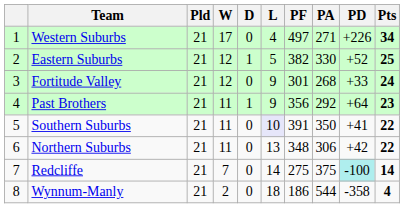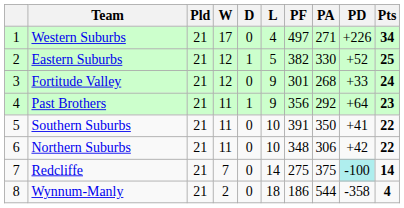 <table class="wikitable" style="text-align:center;">
 <tr>
 <th width="20"></th>
 <th width="175">Team</th>
 <th width="20">Pld</th>
 <th width="20">W</th>
 <th width="20">D</th>
 <th width="20">L</th>
 <th width="20">PF</th>
 <th width="20">PA</th>
 <th width="20">PD</th>
 <th width="20">Pts</th>
 </tr>
 <tr style="background: #ccffcc;">
 <td>1</td>
 <td style="text-align:left;"> <a href='#'>Western Suburbs</a></td>
 <td>21</td>
 <td>17</td>
 <td>0</td>
 <td>4</td>
 <td>497</td>
 <td>271</td>
 <td>+226</td>
 <td><strong>34</strong></td>
 </tr>
 <tr style="background: #ccffcc;">
 <td>2</td>
 <td style="text-align:left;"> <a href='#'>Eastern Suburbs</a></td>
 <td>21</td>
 <td>12</td>
 <td>1</td>
 <td>5</td>
 <td>382</td>
 <td>330</td>
 <td>+52</td>
 <td><strong>25</strong></td>
 </tr>
 <tr style="background: #ccffcc;">
 <td>3</td>
 <td style="text-align:left;"> <a href='#'>Fortitude Valley</a></td>
 <td>21</td>
 <td>12</td>
 <td>0</td>
 <td>9</td>
 <td>301</td>
 <td>268</td>
 <td>+33</td>
 <td><strong>24</strong></td>
 </tr>
 <tr style="background: #ccffcc;">
 <td>4</td>
 <td style="text-align:left;"> <a href='#'>Past Brothers</a></td>
 <td>21</td>
 <td>11</td>
 <td>1</td>
 <td>9</td>
 <td>356</td>
 <td>292</td>
 <td>+64</td>
 <td><strong>23</strong></td>
 </tr>
 <tr>
 <td>5</td>
 <td style="text-align:left;"> <a href='#'>Southern Suburbs</a></td>
 <td>21</td>
 <td>11</td>
 <td>0</td>
-<td style="background: lavender;">10</td>
+<td>10</td>
 <td>391</td>
 <td>350</td>
 <td>+41</td>
 <td><strong>22</strong></td>
 </tr>
 <tr>
 <td>6</td>
 <td style="text-align:left;"> <a href='#'>Northern Suburbs</a></td>
 <td>21</td>
 <td>11</td>
 <td>0</td>
-<td>13</td>
+<td>10</td>
 <td>348</td>
 <td>306</td>
 <td>+42</td>
 <td><strong>22</strong></td>
 </tr>
 <tr>
 <td>7</td>
 <td style="text-align:left;"> <a href='#'>Redcliffe</a></td>
 <td>21</td>
 <td>7</td>
 <td>0</td>
 <td>14</td>
 <td>275</td>
 <td>375</td>
 <td style="background: paleturquoise;">-100</td>
 <td><strong>14</strong></td>
 </tr>
 <tr>
 <td>8</td>
 <td style="text-align:left;"> <a href='#'>Wynnum-Manly</a></td>
 <td>21</td>
 <td>2</td>
 <td>0</td>
 <td>18</td>
 <td>186</td>
 <td>544</td>
 <td>-358</td>
 <td><strong>4</strong></td>
 </tr>
 </table>
